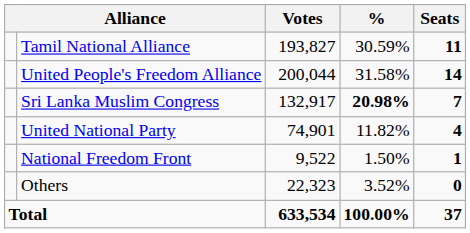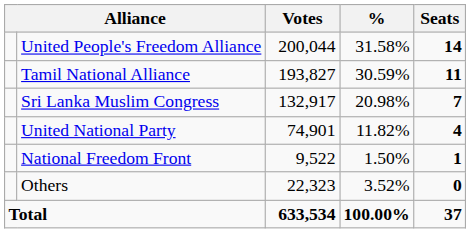 <table class="wikitable" border="1" style="text-align:right;">
 <tr>
 <th colspan=2>Alliance</th>
 <th width="60">Votes</th>
 <th width="50">%</th>
 <th width="40">Seats</th>
+</tr>
+<tr>
+<td bgcolor=> </td>
+<td align=left><a href='#'>United People's Freedom Alliance</a></td>
+<td>200,044</td>
+<td>31.58%</td>
+<td><strong>14</strong></td>
 </tr>
 <tr>
 <td bgcolor=> </td>
 <td align=left><a href='#'>Tamil National Alliance</a></td>
 <td>193,827</td>
 <td>30.59%</td>
 <td><strong>11</strong></td>
 </tr>
 <tr>
 <td bgcolor=> </td>
-<td align=left><a href='#'>United People's Freedom Alliance</a></td>
-<td>200,044</td>
-<td>31.58%</td>
-<td><strong>14</strong></td>
-</tr>
-<tr>
-<td bgcolor=> </td>
 <td align=left><a href='#'>Sri Lanka Muslim Congress</a></td>
 <td>132,917</td>
-<td><strong>20.98%</strong></td>
+<td>20.98%</td>
 <td><strong>7</strong></td>
 </tr>
 <tr>
 <td bgcolor=> </td>
 <td align=left><a href='#'>United National Party</a></td>
 <td>74,901</td>
 <td>11.82%</td>
 <td><strong>4</strong></td>
 </tr>
 <tr>
 <td></td>
 <td align=left><a href='#'>National Freedom Front</a></td>
 <td>9,522</td>
 <td>1.50%</td>
 <td><strong>1</strong></td>
 </tr>
 <tr>
 <td></td>
 <td align=left>Others</td>
 <td>22,323</td>
 <td>3.52%</td>
 <td><strong>0</strong></td>
 </tr>
 <tr>
 <td colspan=2 align=left><strong>Total</strong></td>
 <td><strong>633,534</strong></td>
 <td><strong>100.00%</strong></td>
 <td><strong>37</strong></td>
 </tr>
 </table>
